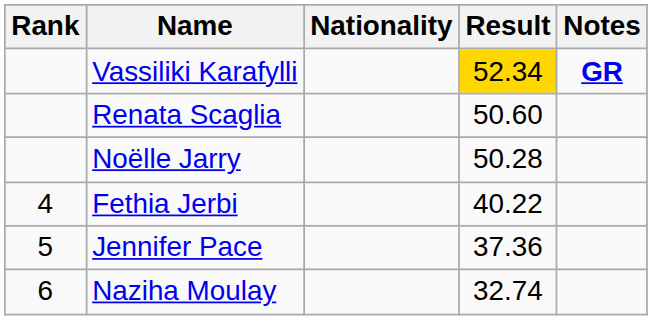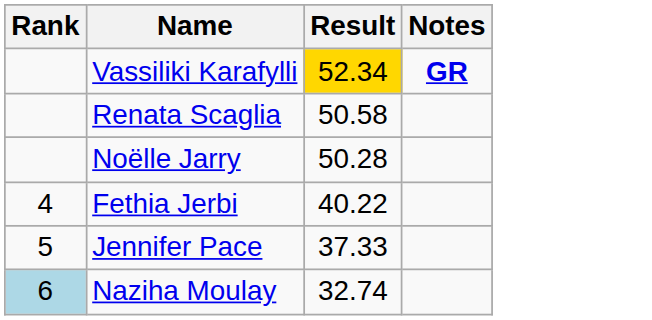 <table class="wikitable sortable" style="text-align:center">
 <tr>
 <th>Rank</th>
 <th>Name</th>
-<th>Nationality</th>
 <th>Result</th>
 <th>Notes</th>
 </tr>
 <tr>
 <td></td>
 <td align=left><a href='#'>Vassiliki Karafylli</a></td>
-<td align=left></td>
 <td style="background: gold;">52.34</td>
 <td><strong><a href='#'>GR</a></strong></td>
 </tr>
 <tr>
 <td></td>
 <td align=left><a href='#'>Renata Scaglia</a></td>
-<td align=left></td>
-<td>50.60</td>
+<td>50.58</td>
 <td></td>
 </tr>
 <tr>
 <td></td>
 <td align=left><a href='#'>Noëlle Jarry</a></td>
-<td align=left></td>
 <td>50.28</td>
 <td></td>
 </tr>
 <tr>
 <td>4</td>
 <td align=left><a href='#'>Fethia Jerbi</a></td>
-<td align=left></td>
 <td>40.22</td>
 <td></td>
 </tr>
 <tr>
 <td>5</td>
 <td align=left><a href='#'>Jennifer Pace</a></td>
-<td align=left></td>
-<td>37.36</td>
+<td>37.33</td>
 <td></td>
 </tr>
 <tr>
-<td>6</td>
+<td style="background: lightblue;">6</td>
 <td align=left><a href='#'>Naziha Moulay</a></td>
-<td align=left></td>
 <td>32.74</td>
 <td></td>
 </tr>
 </table>
